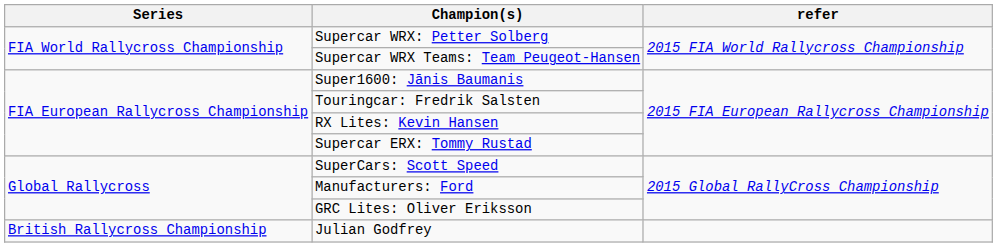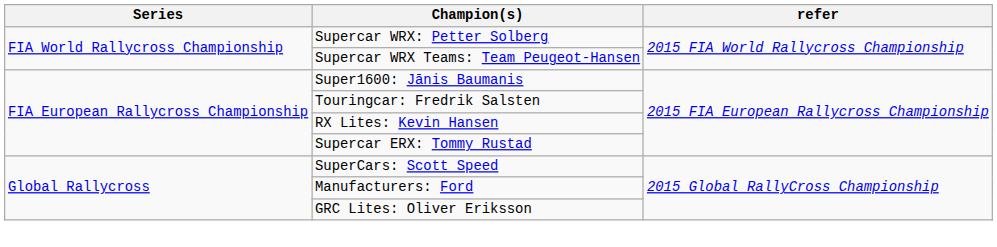 <table class="wikitable" style="font-size: 87%;">
 <tr>
 <th>Series</th>
 <th>Champion(s)</th>
 <th>refer</th>
 </tr>
 <tr>
 <td rowspan=2><a href='#'>FIA World Rallycross Championship</a></td>
 <td>Supercar WRX:  <a href='#'>Petter Solberg</a></td>
 <td rowspan=2><em><a href='#'>2015 FIA World Rallycross Championship</a></em></td>
 </tr>
 <tr>
 <td>Supercar WRX Teams:  <a href='#'>Team Peugeot-Hansen</a></td>
 </tr>
 <tr>
 <td rowspan=4><a href='#'>FIA European Rallycross Championship</a></td>
 <td>Super1600:  <a href='#'>Jānis Baumanis</a></td>
 <td rowspan=4><em><a href='#'>2015 FIA European Rallycross Championship</a></em></td>
 </tr>
 <tr>
 <td>Touringcar:  Fredrik Salsten</td>
 </tr>
 <tr>
 <td>RX Lites:  <a href='#'>Kevin Hansen</a></td>
 </tr>
 <tr>
 <td>Supercar ERX:  <a href='#'>Tommy Rustad</a></td>
 </tr>
 <tr>
 <td rowspan=3><a href='#'>Global Rallycross</a></td>
 <td>SuperCars:  <a href='#'>Scott Speed</a></td>
 <td rowspan=3><em><a href='#'>2015 Global RallyCross Championship</a></em></td>
 </tr>
 <tr>
 <td>Manufacturers:  <a href='#'>Ford</a></td>
 </tr>
 <tr>
 <td>GRC Lites:  Oliver Eriksson</td>
 </tr>
-<tr>
-<td><a href='#'>British Rallycross Championship</a></td>
-<td> Julian Godfrey</td>
-<td></td>
-</tr>
 </table>
